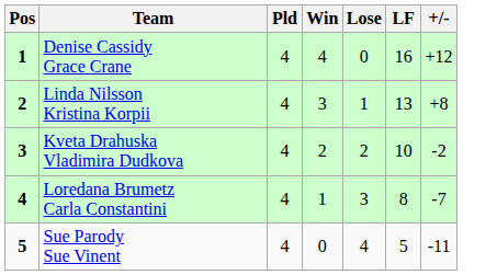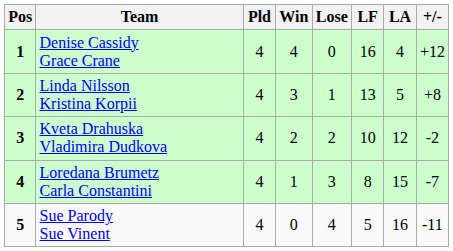 <table class="wikitable" style="font-size: 100%">
 <tr>
 <th width=20>Pos</th>
 <th width=200>Team</th>
 <th width=25>Pld</th>
 <th width=25>Win</th>
 <th width=25>Lose</th>
 <th width=25>LF</th>
+<th width=25>LA</th>
 <th width=25>+/-</th>
 </tr>
 <tr align=center style="background: #ccffcc;">
 <td><strong>1</strong></td>
 <td align="left"> <a href='#'>Denise Cassidy</a><br> <a href='#'>Grace Crane</a></td>
 <td>4</td>
 <td>4</td>
 <td>0</td>
 <td>16</td>
+<td>4</td>
 <td>+12</td>
 </tr>
 <tr align=center style="background: #ccffcc;">
 <td><strong>2</strong></td>
 <td align="left"> <a href='#'>Linda Nilsson</a><br> <a href='#'>Kristina Korpii</a></td>
 <td>4</td>
 <td>3</td>
 <td>1</td>
 <td>13</td>
+<td>5</td>
 <td>+8</td>
 </tr>
 <tr align=center style="background: #ccffcc;">
 <td><strong>3</strong></td>
 <td align="left"> <a href='#'>Kveta Drahuska</a><br> <a href='#'>Vladimira Dudkova</a></td>
 <td>4</td>
 <td>2</td>
 <td>2</td>
 <td>10</td>
+<td>12</td>
 <td>-2</td>
 </tr>
 <tr align=center style="background: #ccffcc;">
 <td><strong>4</strong></td>
 <td align="left"> <a href='#'>Loredana Brumetz</a><br> <a href='#'>Carla Constantini</a></td>
 <td>4</td>
 <td>1</td>
 <td>3</td>
 <td>8</td>
+<td>15</td>
 <td>-7</td>
 </tr>
 <tr align=center>
 <td><strong>5</strong></td>
 <td align="left"> <a href='#'>Sue Parody</a><br> <a href='#'>Sue Vinent</a></td>
 <td>4</td>
 <td>0</td>
 <td>4</td>
 <td>5</td>
+<td>16</td>
 <td>-11</td>
 </tr>
 </table>
